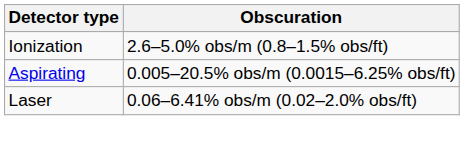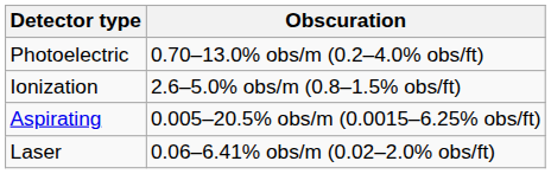 <table class="wikitable">
 <tr>
 <th>Detector type</th>
 <th>Obscuration</th>
+</tr>
+<tr>
+<td>Photoelectric</td>
+<td>0.70–13.0% obs/m (0.2–4.0% obs/ft)</td>
 </tr>
 <tr>
 <td>Ionization</td>
 <td>2.6–5.0% obs/m (0.8–1.5% obs/ft)</td>
 </tr>
 <tr>
 <td><a href='#'>Aspirating</a></td>
 <td>0.005–20.5% obs/m (0.0015–6.25% obs/ft)</td>
 </tr>
 <tr>
 <td>Laser</td>
 <td>0.06–6.41% obs/m (0.02–2.0% obs/ft)</td>
 </tr>
 </table>
